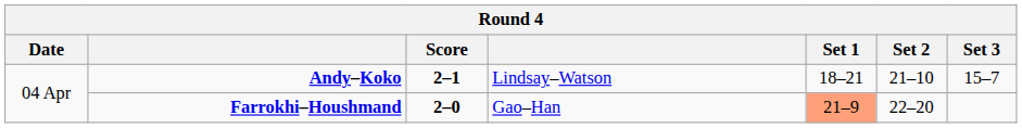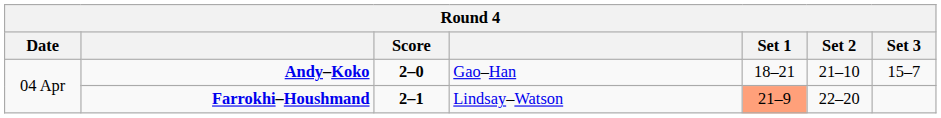 <table class="wikitable" style="text-align: center; font-size:90% ">
 <tr>
 <th colspan=7>Round 4</th>
 </tr>
 <tr>
 <th width="60">Date</th>
 <th align="right" width="250"></th>
 <th width="60">Score</th>
 <th align="left" width="250"></th>
 <th width="50">Set 1</th>
 <th width="50">Set 2</th>
 <th width="50">Set 3</th>
 </tr>
 <tr>
 <td rowspan=2>04 Apr</td>
 <td align=right><strong><a href='#'>Andy</a>–<a href='#'>Koko</a> </strong></td>
-<td align=center><strong>2–1</strong></td>
-<td align=left> <a href='#'>Lindsay</a>–<a href='#'>Watson</a></td>
+<td align=center><strong>2–0</strong></td>
+<td align=left> <a href='#'>Gao</a>–<a href='#'>Han</a></td>
 <td>18–21</td>
 <td>21–10</td>
 <td>15–7</td>
 </tr>
 <tr>
 <td align=right><strong><a href='#'>Farrokhi</a>–<a href='#'>Houshmand</a> </strong></td>
-<td align=center><strong>2–0</strong></td>
-<td align=left> <a href='#'>Gao</a>–<a href='#'>Han</a></td>
+<td align=center><strong>2–1</strong></td>
+<td align=left> <a href='#'>Lindsay</a>–<a href='#'>Watson</a></td>
 <td style="background: lightsalmon;">21–9</td>
 <td>22–20</td>
 <td></td>
 </tr>
 </table>
